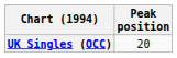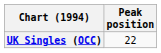 <table class="wikitable plainrowheaders">
 <tr>
 <th>Chart (1994)</th>
 <th>Peak<br>position</th>
 </tr>
 <tr>
 <th scope="row"><a href='#'>UK Singles</a> (<a href='#'>OCC</a>)</th>
-<td align="center">20</td>
+<td align="center">22</td>
 </tr>
 </table>
